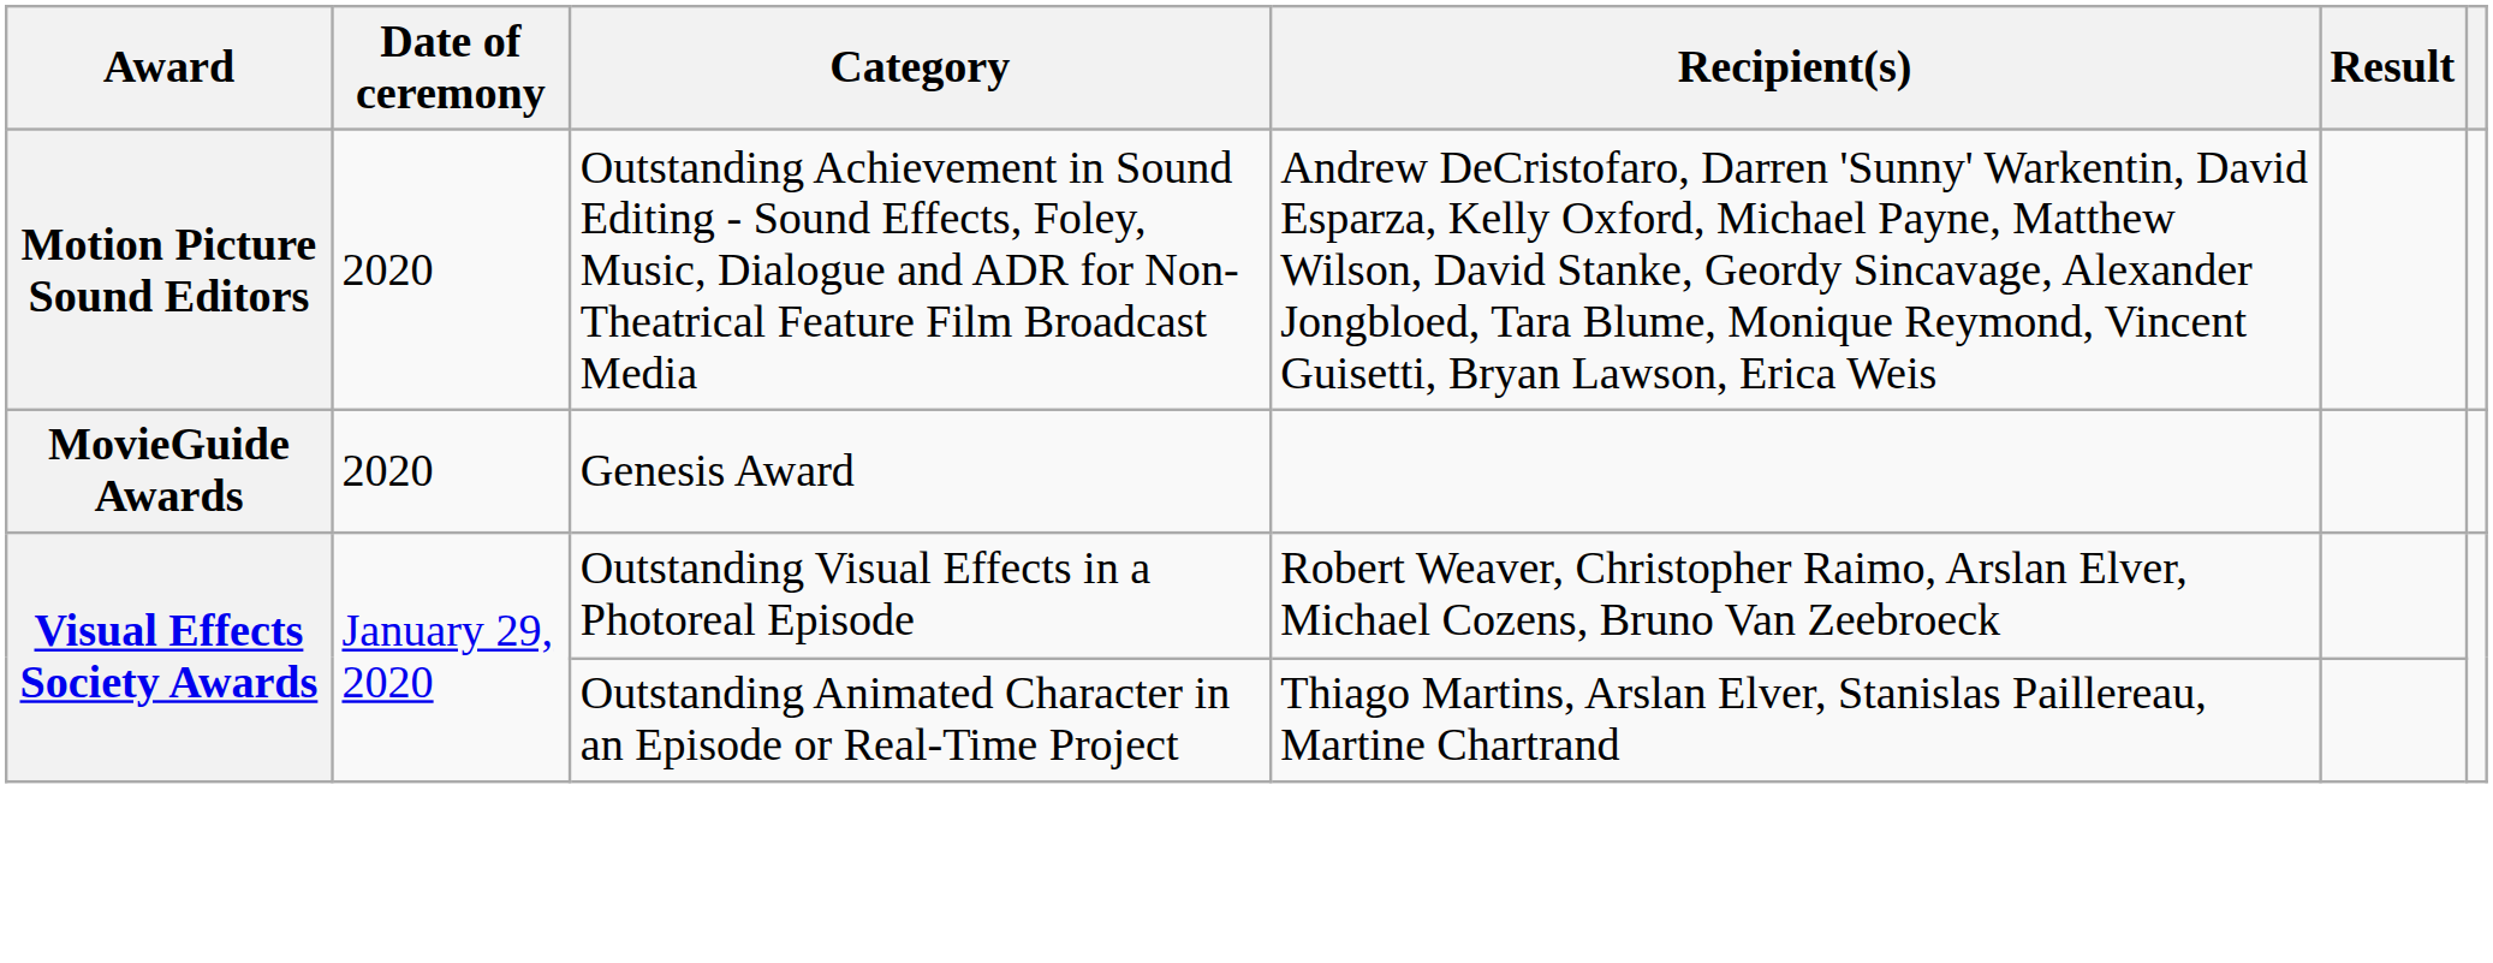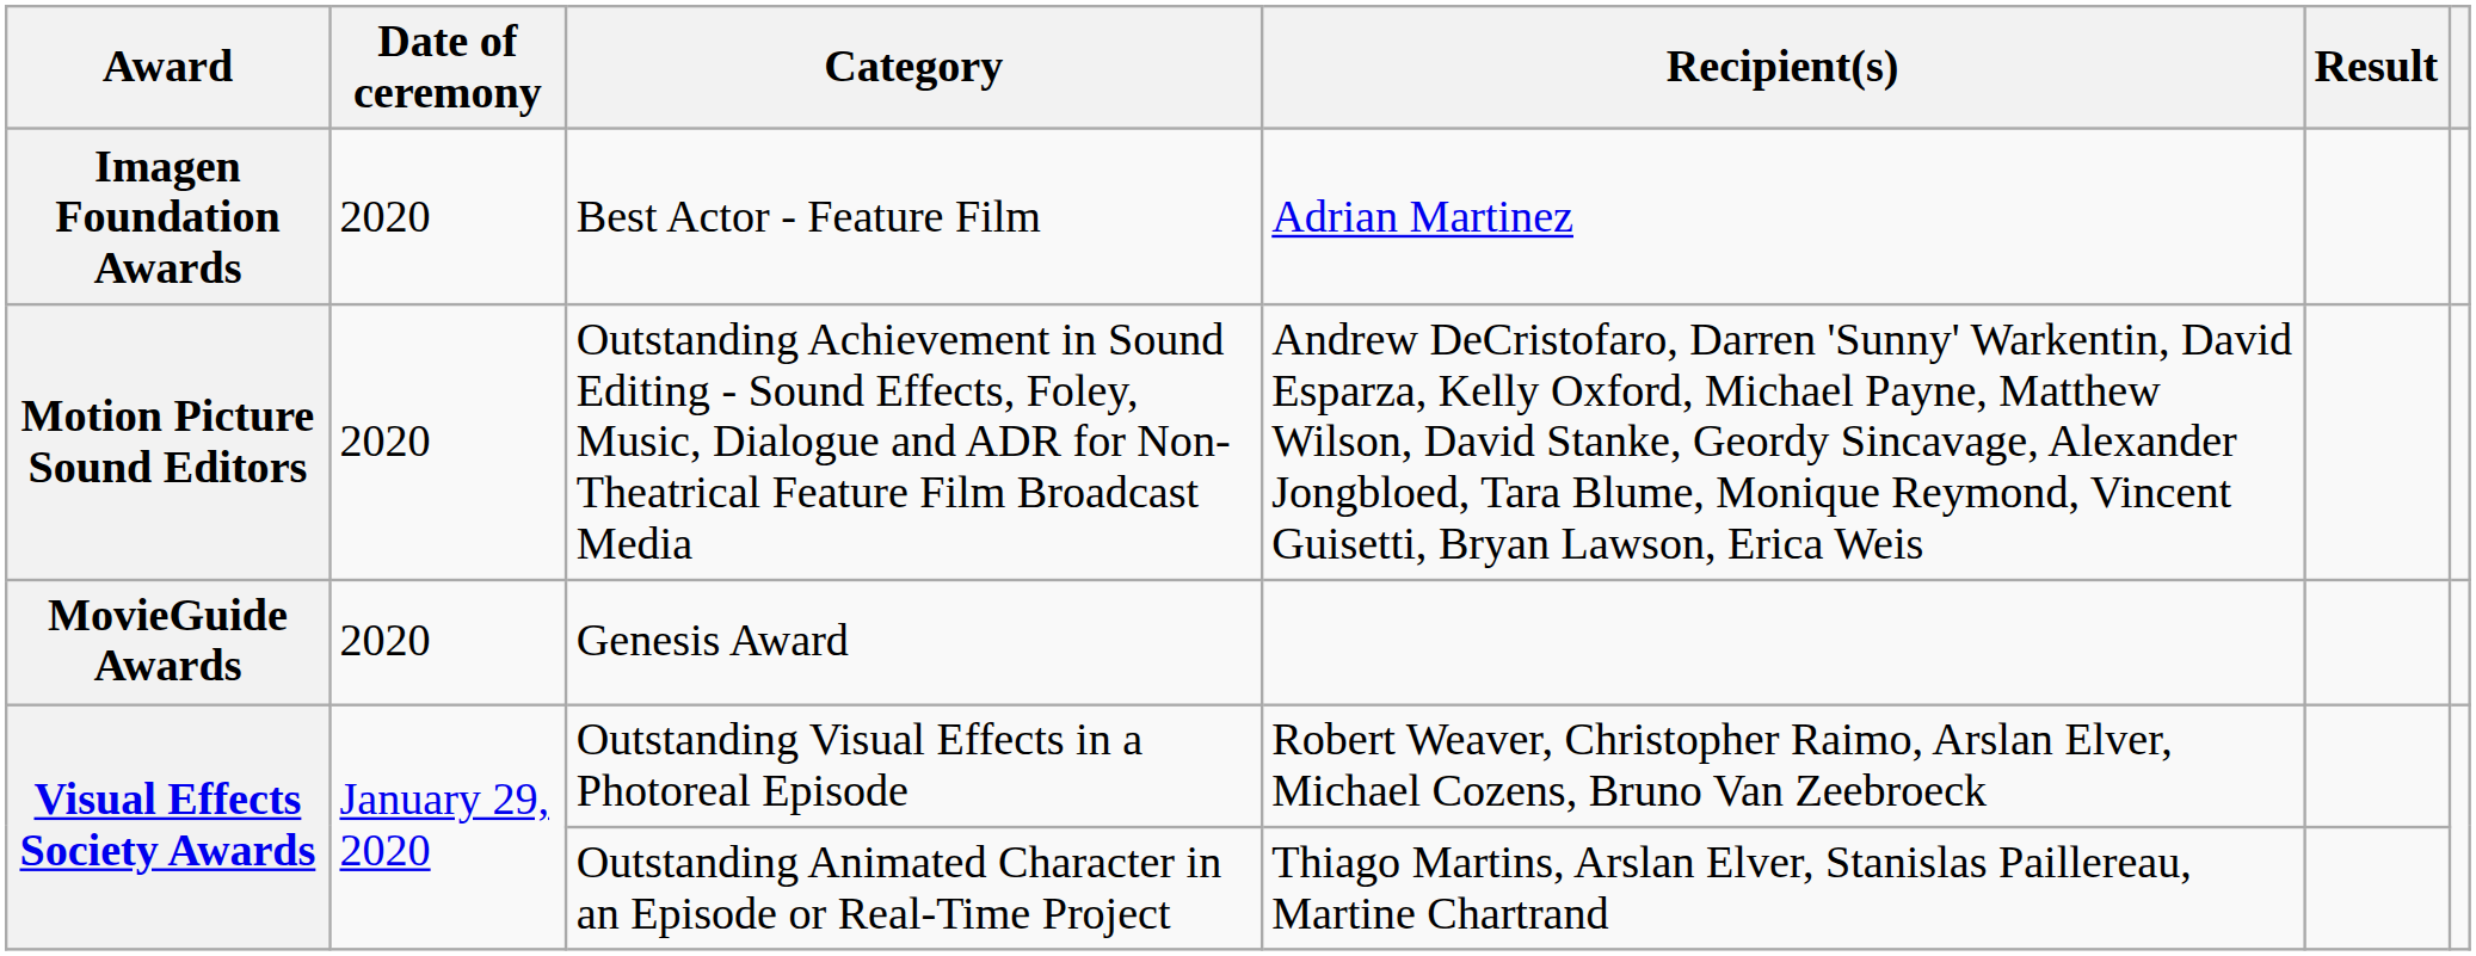 <table class="wikitable plainrowheaders sortable">
 <tr>
 <th scope="col">Award</th>
 <th scope="col">Date of ceremony</th>
 <th scope="col">Category</th>
 <th scope="col">Recipient(s)</th>
 <th scope="col">Result</th>
 <th scope="col" class="unsortable"></th>
+</tr>
+<tr>
+<th scope="row">Imagen Foundation Awards</th>
+<td>2020</td>
+<td>Best Actor - Feature Film</td>
+<td><a href='#'>Adrian Martinez</a></td>
+<td></td>
+<td></td>
 </tr>
 <tr>
 <th scope="row">Motion Picture Sound Editors</th>
 <td>2020</td>
 <td>Outstanding Achievement in Sound Editing - Sound Effects, Foley, Music, Dialogue and ADR for Non-Theatrical Feature Film Broadcast Media</td>
 <td>Andrew DeCristofaro, Darren 'Sunny' Warkentin, David Esparza, Kelly Oxford, Michael Payne, Matthew Wilson, David Stanke, Geordy Sincavage, Alexander Jongbloed, Tara Blume, Monique Reymond, Vincent Guisetti, Bryan Lawson, Erica Weis</td>
 <td></td>
 <td></td>
 </tr>
 <tr>
 <th scope="row">MovieGuide Awards</th>
 <td>2020</td>
 <td>Genesis Award</td>
 <td></td>
 <td></td>
 <td></td>
 </tr>
 <tr>
 <th rowspan="2" scope="row"><a href='#'>Visual Effects Society Awards</a></th>
 <td rowspan="2"><a href='#'>January 29, 2020</a></td>
 <td>Outstanding Visual Effects in a Photoreal Episode</td>
 <td>Robert Weaver, Christopher Raimo, Arslan Elver, Michael Cozens, Bruno Van Zeebroeck</td>
 <td></td>
 <td rowspan="2" style="text-align:center;"></td>
 </tr>
 <tr>
 <td>Outstanding Animated Character in an Episode or Real-Time Project</td>
 <td>Thiago Martins, Arslan Elver, Stanislas Paillereau, Martine Chartrand </td>
 <td></td>
 </tr>
 </table>
